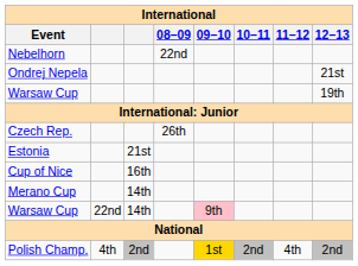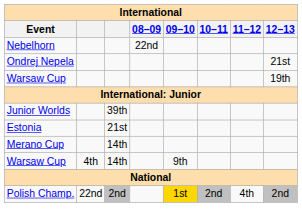 <table class="wikitable" style="text-align:center">
 <tr>
 <th style="background-color: #ffdead; " colspan=8 align=center>International</th>
 </tr>
 <tr>
 <th>Event</th>
 <th></th>
 <th></th>
 <th><a href='#'>08–09</a></th>
 <th><a href='#'>09–10</a></th>
 <th><a href='#'>10–11</a></th>
 <th><a href='#'>11–12</a></th>
 <th><a href='#'>12–13</a></th>
 </tr>
 <tr>
 <td align=left><a href='#'>Nebelhorn</a></td>
 <td></td>
 <td></td>
 <td>22nd</td>
 <td></td>
 <td></td>
 <td></td>
 <td></td>
 </tr>
 <tr>
 <td align=left><a href='#'>Ondrej Nepela</a></td>
 <td></td>
 <td></td>
 <td></td>
 <td></td>
 <td></td>
 <td></td>
 <td>21st</td>
 </tr>
 <tr>
 <td align=left><a href='#'>Warsaw Cup</a></td>
 <td></td>
 <td></td>
 <td></td>
 <td></td>
 <td></td>
 <td></td>
 <td>19th</td>
 </tr>
 <tr>
 <th style="background-color: #ffdead; " colspan=8 align=center>International: Junior</th>
 </tr>
 <tr>
-<td align=left> <a href='#'>Czech Rep.</a></td>
+<td align=left><a href='#'>Junior Worlds</a></td>
 <td></td>
+<td>39th</td>
 <td></td>
-<td>26th</td>
 <td></td>
 <td></td>
 <td></td>
 <td></td>
 </tr>
 <tr>
 <td align=left> <a href='#'>Estonia</a></td>
 <td></td>
 <td>21st</td>
-<td></td>
-<td></td>
-<td></td>
-<td></td>
-<td></td>
-</tr>
-<tr>
-<td align=left><a href='#'>Cup of Nice</a></td>
-<td></td>
-<td>16th</td>
 <td></td>
 <td></td>
 <td></td>
 <td></td>
 <td></td>
 </tr>
 <tr>
 <td align=left><a href='#'>Merano Cup</a></td>
 <td></td>
 <td>14th</td>
 <td></td>
 <td></td>
 <td></td>
 <td></td>
 <td></td>
 </tr>
 <tr>
 <td align=left><a href='#'>Warsaw Cup</a></td>
-<td>22nd</td>
+<td>4th</td>
 <td>14th</td>
 <td></td>
-<td style="background: pink;">9th</td>
+<td>9th</td>
 <td></td>
 <td></td>
 <td></td>
 </tr>
 <tr>
 <th style="background-color: #ffdead; " colspan=8 align=center>National</th>
 </tr>
 <tr>
 <td align=left><a href='#'>Polish Champ.</a></td>
-<td>4th</td>
+<td>22nd</td>
 <td bgcolor=silver>2nd</td>
 <td></td>
 <td bgcolor=gold>1st</td>
 <td bgcolor=silver>2nd</td>
 <td>4th</td>
 <td bgcolor=silver>2nd</td>
 </tr>
 </table>
